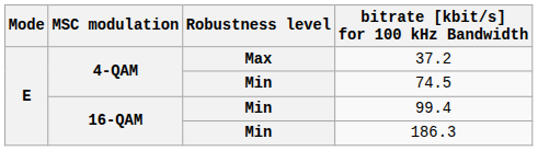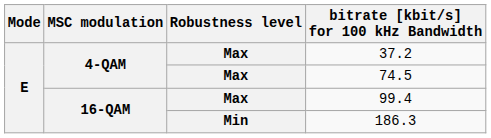 <table class="wikitable" style="text-align: center">
 <tr>
 <th>Mode</th>
 <th>MSC modulation</th>
 <th>Robustness level</th>
 <th>bitrate [kbit/s]<br>for 100 kHz Bandwidth</th>
 </tr>
 <tr>
 <th rowspan="4">E</th>
 <th rowspan="2">4-QAM</th>
 <th>Max</th>
 <td>37.2</td>
 </tr>
 <tr>
-<th>Min</th>
+<th>Max</th>
 <td>74.5</td>
 </tr>
 <tr>
 <th rowspan="2">16-QAM</th>
-<th>Min</th>
+<th>Max</th>
 <td>99.4</td>
 </tr>
 <tr>
 <th>Min</th>
 <td>186.3</td>
 </tr>
 </table>
